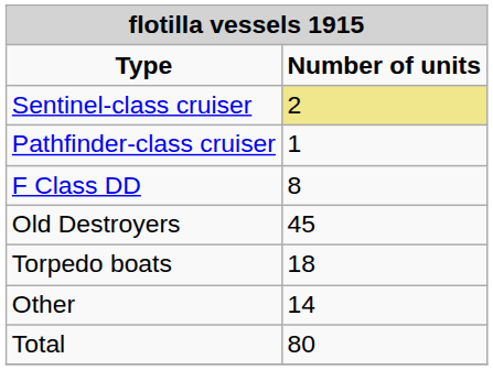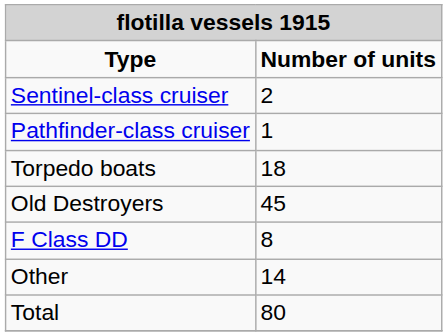 <table class="wikitable" align="center" style="margin-left: 1em;" style="font-size: 80%;">
 <tr>
 <td colspan="2" align="center" cellspacing="0" style="background:lightgrey; color:black"><strong>flotilla vessels 1915</strong></td>
 </tr>
 <tr>
 <td align=center rowspan=1><strong>Type</strong></td>
 <td align=center rowspan=1><strong>Number of units</strong></td>
 </tr>
 <tr>
 <td><a href='#'>Sentinel-class cruiser</a></td>
-<td style="background: khaki;">2</td>
+<td>2</td>
 </tr>
 <tr>
 <td><a href='#'>Pathfinder-class cruiser</a></td>
 <td>1</td>
 </tr>
 <tr>
-<td><a href='#'>F Class DD</a></td>
-<td>8</td>
+<td>Torpedo boats</td>
+<td>18</td>
 </tr>
 <tr>
 <td>Old Destroyers</td>
 <td>45</td>
 </tr>
 <tr>
-<td>Torpedo boats</td>
-<td>18</td>
+<td><a href='#'>F Class DD</a></td>
+<td>8</td>
 </tr>
 <tr>
 <td>Other</td>
 <td>14</td>
 </tr>
 <tr>
 <td>Total</td>
 <td>80</td>
 </tr>
 <tr>
 </tr>
 </table>
